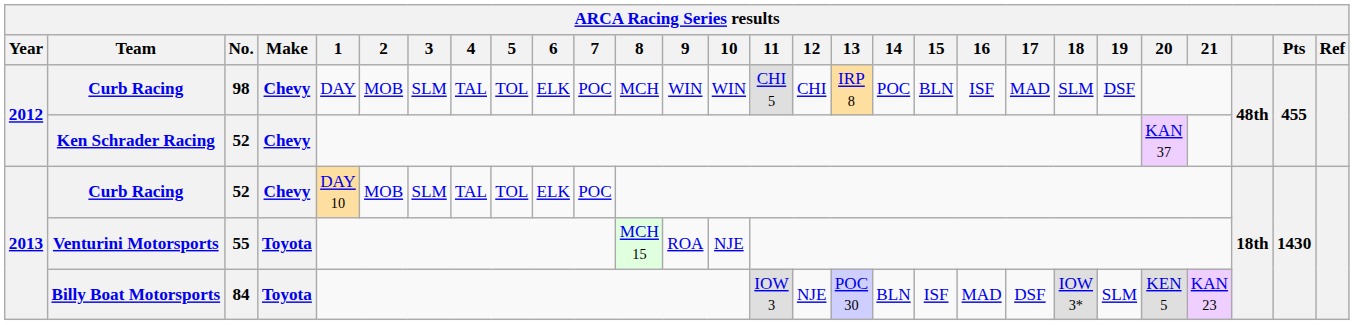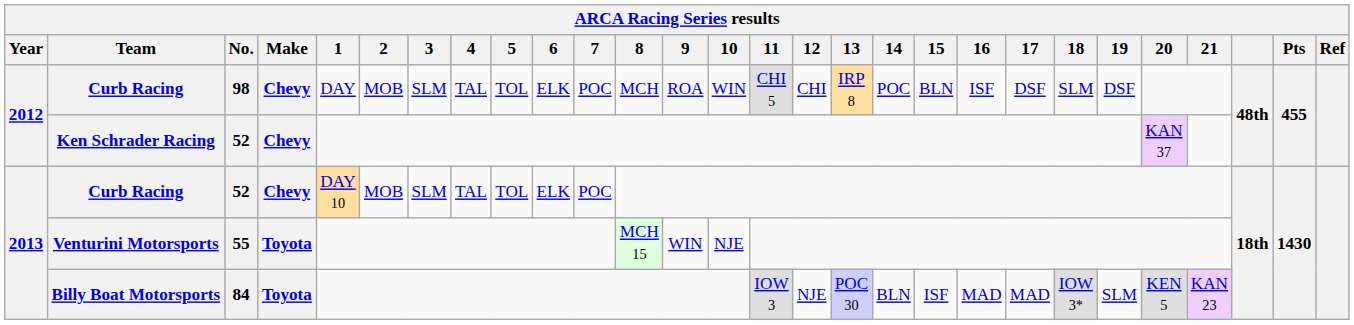 <table class="wikitable" style="text-align:center; font-size:75%">
 <tr>
 <th colspan=45><a href='#'>ARCA Racing Series</a> results</th>
 </tr>
 <tr>
 <th>Year</th>
 <th>Team</th>
 <th>No.</th>
 <th>Make</th>
 <th>1</th>
 <th>2</th>
 <th>3</th>
 <th>4</th>
 <th>5</th>
 <th>6</th>
 <th>7</th>
 <th>8</th>
 <th>9</th>
 <th>10</th>
 <th>11</th>
 <th>12</th>
 <th>13</th>
 <th>14</th>
 <th>15</th>
 <th>16</th>
 <th>17</th>
 <th>18</th>
 <th>19</th>
 <th>20</th>
 <th>21</th>
 <th></th>
 <th>Pts</th>
 <th>Ref</th>
 </tr>
 <tr>
 <th rowspan=2><a href='#'>2012</a></th>
 <th><a href='#'>Curb Racing</a></th>
 <th>98</th>
 <th><a href='#'>Chevy</a></th>
 <td><a href='#'>DAY</a></td>
 <td><a href='#'>MOB</a></td>
 <td><a href='#'>SLM</a></td>
 <td><a href='#'>TAL</a></td>
 <td><a href='#'>TOL</a></td>
 <td><a href='#'>ELK</a></td>
 <td><a href='#'>POC</a></td>
 <td><a href='#'>MCH</a></td>
-<td><a href='#'>WIN</a></td>
+<td><a href='#'>ROA</a></td>
 <td><a href='#'>WIN</a></td>
 <td style="background:#DFDFDF;"><a href='#'>CHI</a><br><small>5</small></td>
 <td><a href='#'>CHI</a></td>
 <td style="background:#FFDF9F;"><a href='#'>IRP</a><br><small>8</small></td>
 <td><a href='#'>POC</a></td>
 <td><a href='#'>BLN</a></td>
 <td><a href='#'>ISF</a></td>
-<td><a href='#'>MAD</a></td>
+<td><a href='#'>DSF</a></td>
 <td><a href='#'>SLM</a></td>
 <td><a href='#'>DSF</a></td>
 <td colspan=2></td>
 <th rowspan=2>48th</th>
 <th rowspan=2>455</th>
 <th rowspan=2></th>
 </tr>
 <tr>
 <th><a href='#'>Ken Schrader Racing</a></th>
 <th>52</th>
 <th><a href='#'>Chevy</a></th>
 <td colspan=19></td>
 <td style="background:#EFCFFF;"><a href='#'>KAN</a><br><small>37</small></td>
 <td></td>
 </tr>
 <tr>
 <th rowspan=3><a href='#'>2013</a></th>
 <th><a href='#'>Curb Racing</a></th>
 <th>52</th>
 <th><a href='#'>Chevy</a></th>
 <td style="background:#FFDF9F;"><a href='#'>DAY</a><br><small>10</small></td>
 <td><a href='#'>MOB</a></td>
 <td><a href='#'>SLM</a></td>
 <td><a href='#'>TAL</a></td>
 <td><a href='#'>TOL</a></td>
 <td><a href='#'>ELK</a></td>
 <td><a href='#'>POC</a></td>
 <td colspan=14></td>
 <th rowspan=3>18th</th>
 <th rowspan=3>1430</th>
 <th rowspan=3></th>
 </tr>
 <tr>
 <th><a href='#'>Venturini Motorsports</a></th>
 <th>55</th>
 <th><a href='#'>Toyota</a></th>
 <td colspan=7></td>
 <td style="background:#DFFFDF;"><a href='#'>MCH</a><br><small>15</small></td>
-<td><a href='#'>ROA</a></td>
+<td><a href='#'>WIN</a></td>
 <td><a href='#'>NJE</a></td>
 <td colspan=11></td>
 </tr>
 <tr>
 <th><a href='#'>Billy Boat Motorsports</a></th>
 <th>84</th>
 <th><a href='#'>Toyota</a></th>
 <td colspan=10></td>
 <td style="background:#DFDFDF;"><a href='#'>IOW</a><br><small>3</small></td>
 <td><a href='#'>NJE</a></td>
 <td style="background:#CFCFFF;"><a href='#'>POC</a><br><small>30</small></td>
 <td><a href='#'>BLN</a></td>
 <td><a href='#'>ISF</a></td>
 <td><a href='#'>MAD</a></td>
-<td><a href='#'>DSF</a></td>
+<td><a href='#'>MAD</a></td>
 <td style="background:#DFDFDF;"><a href='#'>IOW</a><br><small>3*</small></td>
 <td><a href='#'>SLM</a></td>
 <td style="background:#DFDFDF;"><a href='#'>KEN</a><br><small>5</small></td>
 <td style="background:#EFCFFF;"><a href='#'>KAN</a><br><small>23</small></td>
 </tr>
 </table>
